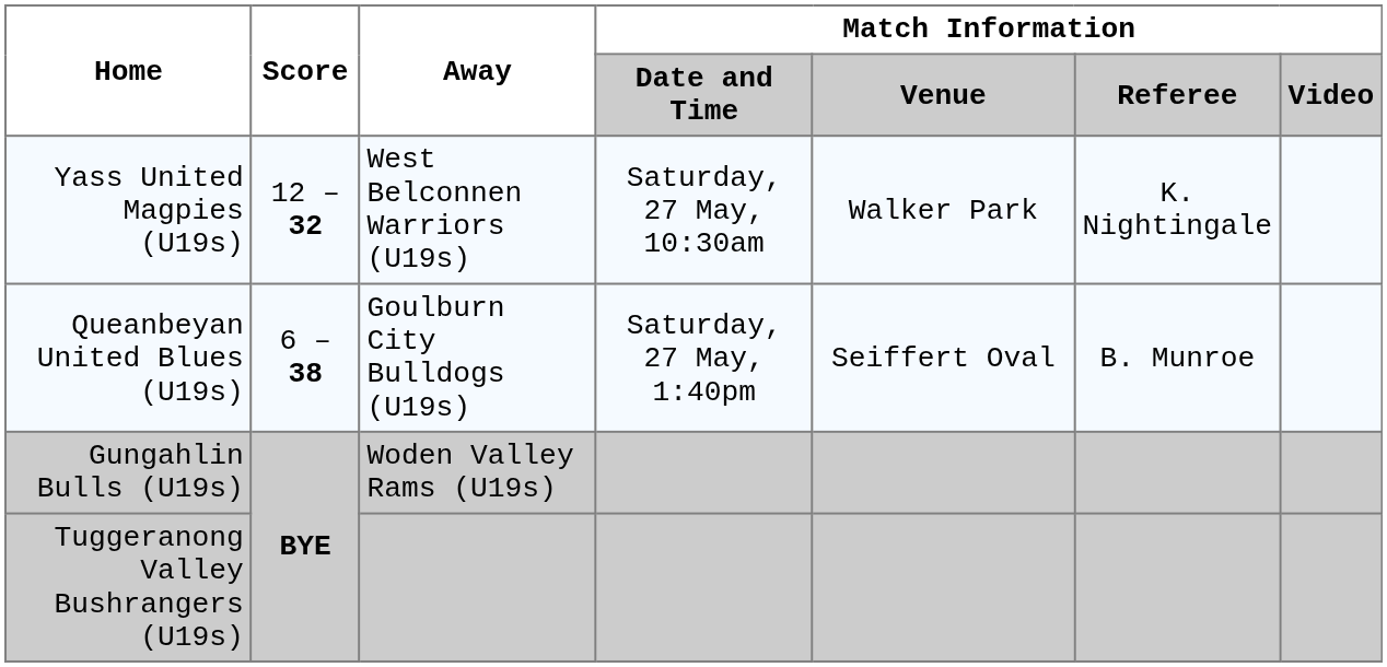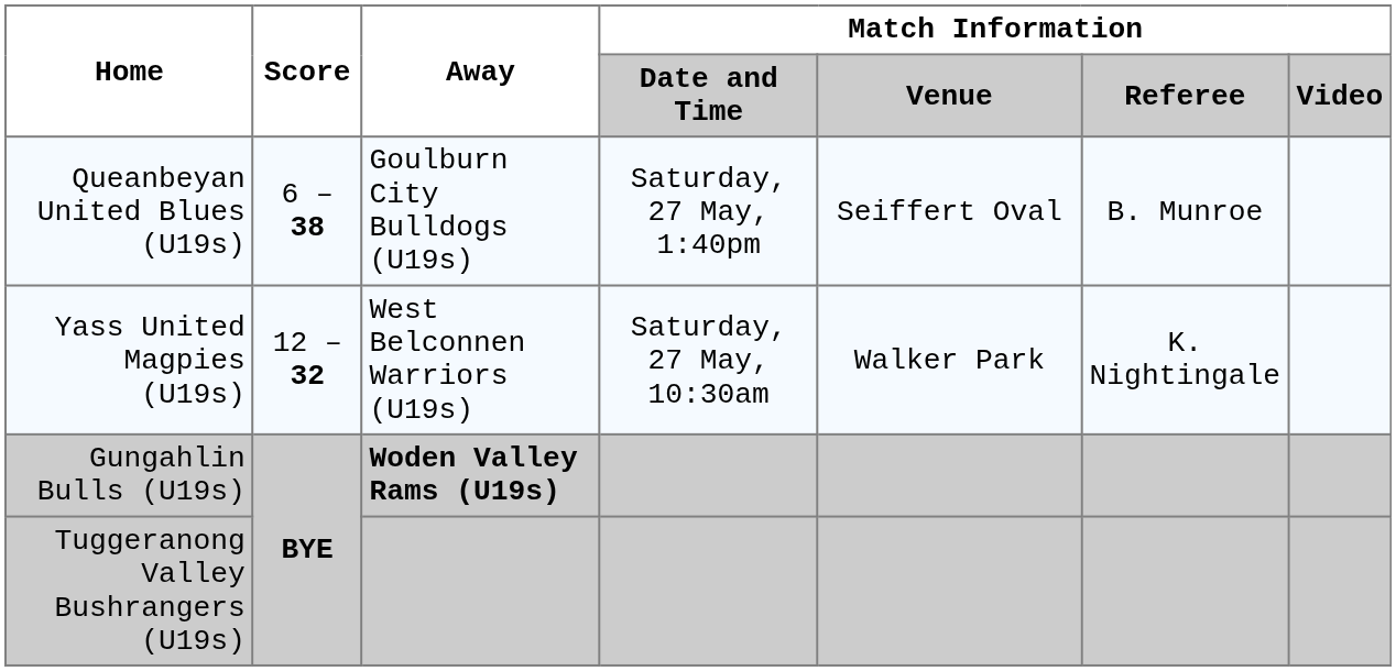 <table border="1" cellpadding="3" cellspacing="0" width="100%" style="border-collapse:collapse;  text-align:center;">
 <tr>
 <th rowspan="2" width="19%">Home</th>
 <th rowspan="2" width="8%">Score</th>
 <th rowspan="2" width="19%">Away</th>
 <th colspan="4">Match Information</th>
 </tr>
 <tr style="background:#CCCCCC">
 <th width="17%">Date and Time</th>
 <th width="22%">Venue</th>
 <th width="50%">Referee</th>
 <th>Video</th>
 </tr>
 <tr style="text-align:center; background:#f5faff;">
+<td align="right">Queanbeyan United Blues (U19s) </td>
+<td>6 – <strong>38</strong></td>
+<td align="left"> Goulburn City Bulldogs (U19s)</td>
+<td>Saturday, 27 May, 1:40pm</td>
+<td>Seiffert Oval</td>
+<td>B. Munroe</td>
+<td></td>
+</tr>
+<tr style="text-align:center; background:#f5faff;">
 <td align="right">Yass United Magpies (U19s) </td>
 <td>12 – <strong>32</strong></td>
 <td align="left"> West Belconnen Warriors (U19s)</td>
 <td>Saturday, 27 May, 10:30am</td>
 <td>Walker Park</td>
 <td>K. Nightingale</td>
 <td></td>
 </tr>
-<tr style="text-align:center; background:#f5faff;">
-<td align="right">Queanbeyan United Blues (U19s) </td>
-<td>6 – <strong>38</strong></td>
-<td align="left"> Goulburn City Bulldogs (U19s)</td>
-<td>Saturday, 27 May, 1:40pm</td>
-<td>Seiffert Oval</td>
-<td>B. Munroe</td>
-<td></td>
-</tr>
 <tr style="text-align:center; background:#CCCCCC;">
 <td align="right">Gungahlin Bulls (U19s) </td>
 <td rowspan="2"><strong>BYE</strong></td>
-<td align="left"> Woden Valley Rams (U19s)</td>
+<td align="left"><strong> Woden Valley Rams (U19s)</strong></td>
 <td></td>
 <td></td>
 <td></td>
 <td></td>
 </tr>
 <tr style="text-align:center; background:#CCCCCC;">
 <td align="right">Tuggeranong Valley Bushrangers (U19s) </td>
 <td></td>
 <td align="left"></td>
 <td></td>
 <td></td>
 <td></td>
 </tr>
 </table>
